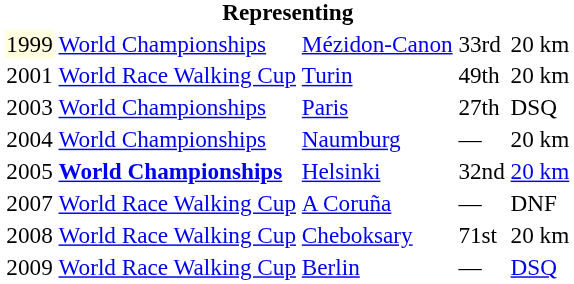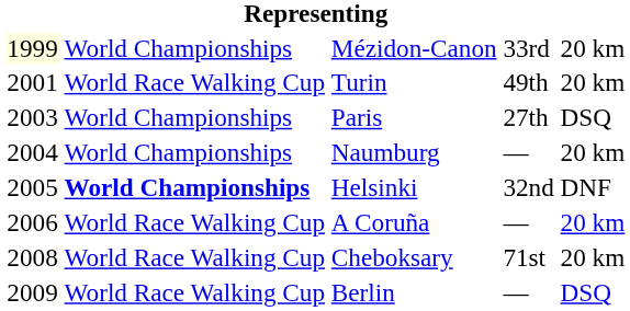 <table>
 <tr>
 <th colspan="5">Representing </th>
 </tr>
 <tr>
 <td style="background: lightyellow;">1999</td>
 <td><a href='#'>World Championships</a></td>
 <td><a href='#'>Mézidon-Canon</a></td>
 <td>33rd</td>
 <td>20 km</td>
 </tr>
 <tr>
 <td>2001</td>
 <td><a href='#'>World Race Walking Cup</a></td>
 <td><a href='#'>Turin</a></td>
 <td>49th</td>
 <td>20 km</td>
 </tr>
 <tr>
 <td>2003</td>
 <td><a href='#'>World Championships</a></td>
 <td><a href='#'>Paris</a></td>
 <td>27th</td>
 <td>DSQ</td>
 </tr>
 <tr>
 <td>2004</td>
 <td><a href='#'>World Championships</a></td>
 <td><a href='#'>Naumburg</a></td>
 <td>—</td>
 <td>20 km</td>
 </tr>
 <tr>
 <td>2005</td>
 <td><strong><a href='#'>World Championships</a></strong></td>
 <td><a href='#'>Helsinki</a></td>
 <td>32nd</td>
-<td><a href='#'>20 km</a></td>
+<td>DNF</td>
 </tr>
 <tr>
-<td>2007</td>
+<td>2006</td>
 <td><a href='#'>World Race Walking Cup</a></td>
 <td><a href='#'>A Coruña</a></td>
 <td>—</td>
-<td>DNF</td>
+<td><a href='#'>20 km</a></td>
 </tr>
 <tr>
 <td>2008</td>
 <td><a href='#'>World Race Walking Cup</a></td>
 <td><a href='#'>Cheboksary</a></td>
 <td>71st</td>
 <td>20 km</td>
 </tr>
 <tr>
 <td>2009</td>
 <td><a href='#'>World Race Walking Cup</a></td>
 <td><a href='#'>Berlin</a></td>
 <td>—</td>
 <td><a href='#'>DSQ</a></td>
 </tr>
 </table>
